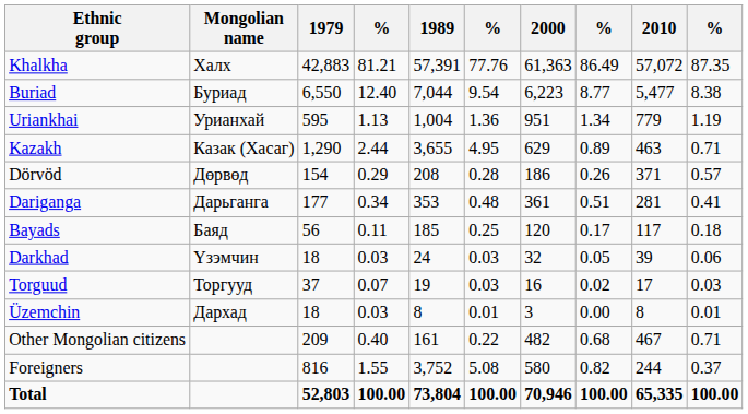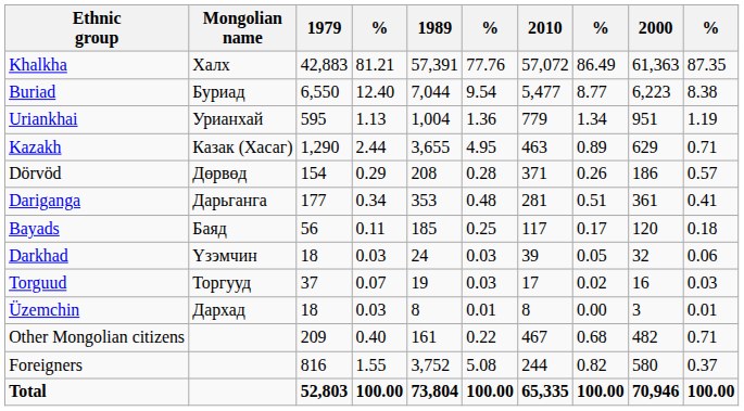 <table class="wikitable">
 <tr>
 <th>Ethnic<br>group</th>
 <th>Mongolian<br>name</th>
 <th>1979</th>
 <th>%</th>
 <th>1989</th>
 <th>%</th>
+<th>2010</th>
+<th>%</th>
 <th>2000</th>
-<th>%</th>
-<th>2010</th>
 <th>%</th>
 </tr>
 <tr>
 <td><a href='#'>Khalkha</a></td>
 <td>Халх</td>
 <td>42,883</td>
 <td>81.21</td>
 <td>57,391</td>
 <td>77.76</td>
+<td>57,072</td>
+<td>86.49</td>
 <td>61,363</td>
-<td>86.49</td>
-<td>57,072</td>
 <td>87.35</td>
 </tr>
 <tr>
 <td><a href='#'>Buriad</a></td>
 <td>Буриад</td>
 <td>6,550</td>
 <td>12.40</td>
 <td>7,044</td>
 <td>9.54</td>
+<td>5,477</td>
+<td>8.77</td>
 <td>6,223</td>
-<td>8.77</td>
-<td>5,477</td>
 <td>8.38</td>
 </tr>
 <tr>
 <td><a href='#'>Uriankhai</a></td>
 <td>Урианхай</td>
 <td>595</td>
 <td>1.13</td>
 <td>1,004</td>
 <td>1.36</td>
+<td>779</td>
+<td>1.34</td>
 <td>951</td>
-<td>1.34</td>
-<td>779</td>
 <td>1.19</td>
 </tr>
 <tr>
 <td><a href='#'>Kazakh</a></td>
 <td>Казак (Хасаг)</td>
 <td>1,290</td>
 <td>2.44</td>
 <td>3,655</td>
 <td>4.95</td>
+<td>463</td>
+<td>0.89</td>
 <td>629</td>
-<td>0.89</td>
-<td>463</td>
 <td>0.71</td>
 </tr>
 <tr>
 <td>Dörvöd</td>
 <td>Дөрвөд</td>
 <td>154</td>
 <td>0.29</td>
 <td>208</td>
 <td>0.28</td>
+<td>371</td>
+<td>0.26</td>
 <td>186</td>
-<td>0.26</td>
-<td>371</td>
 <td>0.57</td>
 </tr>
 <tr>
 <td><a href='#'>Dariganga</a></td>
 <td>Дарьганга</td>
 <td>177</td>
 <td>0.34</td>
 <td>353</td>
 <td>0.48</td>
+<td>281</td>
+<td>0.51</td>
 <td>361</td>
-<td>0.51</td>
-<td>281</td>
 <td>0.41</td>
 </tr>
 <tr>
 <td><a href='#'>Bayads</a></td>
 <td>Баяд</td>
 <td>56</td>
 <td>0.11</td>
 <td>185</td>
 <td>0.25</td>
+<td>117</td>
+<td>0.17</td>
 <td>120</td>
-<td>0.17</td>
-<td>117</td>
 <td>0.18</td>
 </tr>
 <tr>
 <td><a href='#'>Darkhad</a></td>
 <td>Үзэмчин</td>
 <td>18</td>
 <td>0.03</td>
 <td>24</td>
 <td>0.03</td>
+<td>39</td>
+<td>0.05</td>
 <td>32</td>
-<td>0.05</td>
-<td>39</td>
 <td>0.06</td>
 </tr>
 <tr>
 <td><a href='#'>Torguud</a></td>
 <td>Торгууд</td>
 <td>37</td>
 <td>0.07</td>
 <td>19</td>
 <td>0.03</td>
+<td>17</td>
+<td>0.02</td>
 <td>16</td>
-<td>0.02</td>
-<td>17</td>
 <td>0.03</td>
 </tr>
 <tr>
 <td><a href='#'>Üzemchin</a></td>
 <td>Дархад</td>
 <td>18</td>
 <td>0.03</td>
 <td>8</td>
 <td>0.01</td>
+<td>8</td>
+<td>0.00</td>
 <td>3</td>
-<td>0.00</td>
-<td>8</td>
 <td>0.01</td>
 </tr>
 <tr>
 <td>Other Mongolian citizens</td>
 <td></td>
 <td>209</td>
 <td>0.40</td>
 <td>161</td>
 <td>0.22</td>
+<td>467</td>
+<td>0.68</td>
 <td>482</td>
-<td>0.68</td>
-<td>467</td>
 <td>0.71</td>
 </tr>
 <tr>
 <td>Foreigners</td>
 <td></td>
 <td>816</td>
 <td>1.55</td>
 <td>3,752</td>
 <td>5.08</td>
+<td>244</td>
+<td>0.82</td>
 <td>580</td>
-<td>0.82</td>
-<td>244</td>
 <td>0.37</td>
 </tr>
 <tr>
 <td><strong>Total</strong></td>
 <td></td>
 <td><strong>52,803</strong></td>
 <td><strong>100.00</strong></td>
 <td><strong>73,804</strong></td>
 <td><strong>100.00</strong></td>
+<td><strong>65,335</strong></td>
+<td><strong>100.00</strong></td>
 <td><strong>70,946</strong></td>
-<td><strong>100.00</strong></td>
-<td><strong>65,335</strong></td>
 <td><strong>100.00</strong></td>
 </tr>
 </table>
